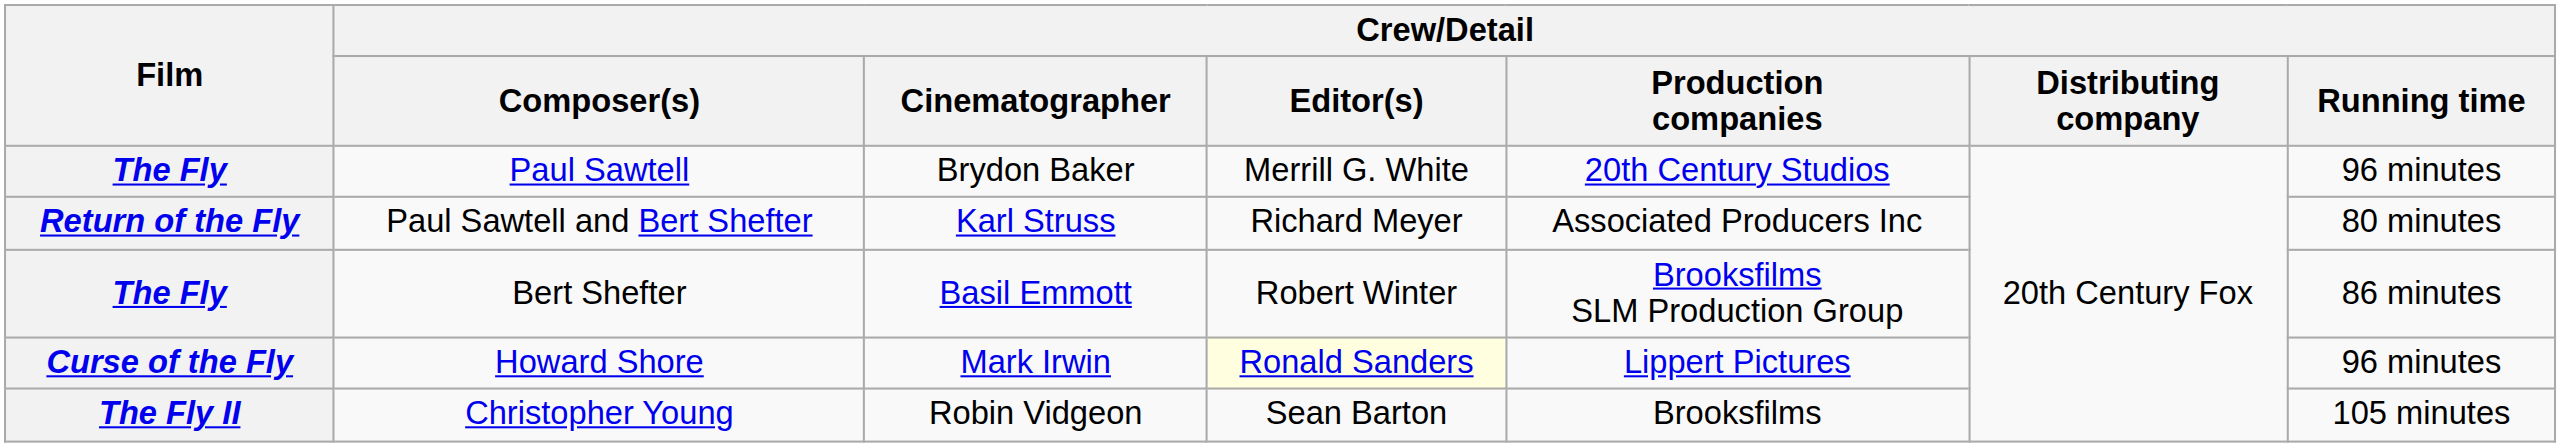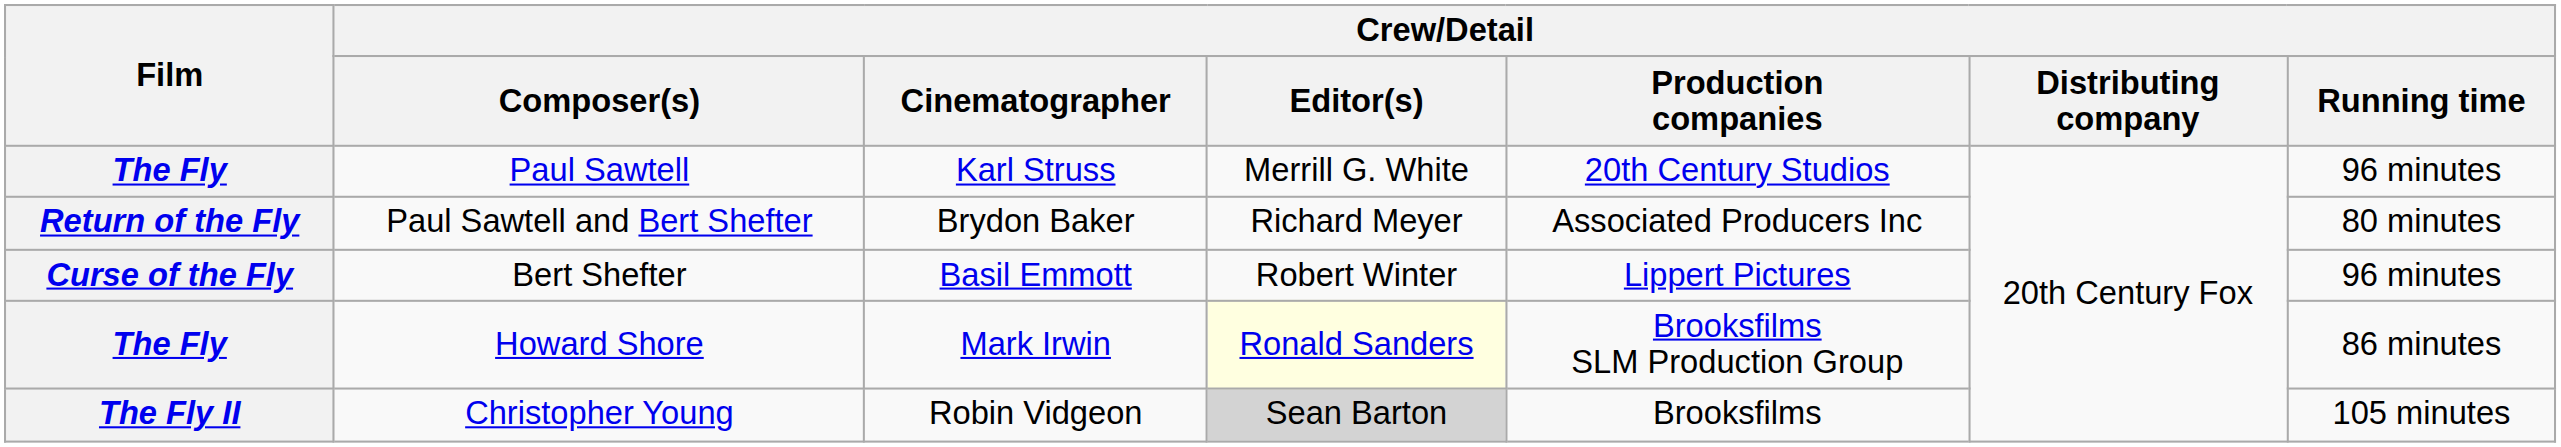 <table class="wikitable sortable" style="text-align:center; width:99%;">
 <tr>
 <th rowspan="2">Film</th>
 <th colspan="7">Crew/Detail</th>
 </tr>
 <tr>
 <th>Composer(s)</th>
 <th>Cinematographer</th>
 <th>Editor(s)</th>
 <th>Production <br>companies</th>
 <th>Distributing <br>company</th>
 <th>Running time</th>
 </tr>
 <tr>
 <th><em><a href='#'>The Fly</a></em></th>
 <td><a href='#'>Paul Sawtell</a></td>
-<td>Brydon Baker</td>
+<td><a href='#'>Karl Struss</a></td>
 <td>Merrill G. White</td>
 <td><a href='#'>20th Century Studios</a></td>
 <td rowspan="5">20th Century Fox</td>
 <td>96 minutes</td>
 </tr>
 <tr>
 <th><em><a href='#'>Return of the Fly</a></em></th>
 <td>Paul Sawtell and <a href='#'>Bert Shefter</a></td>
-<td><a href='#'>Karl Struss</a></td>
+<td>Brydon Baker</td>
 <td>Richard Meyer</td>
 <td>Associated Producers Inc</td>
 <td>80 minutes</td>
 </tr>
 <tr>
-<th><em><a href='#'>The Fly</a></em></th>
+<th><em><a href='#'>Curse of the Fly</a></em></th>
 <td>Bert Shefter</td>
 <td><a href='#'>Basil Emmott</a></td>
 <td>Robert Winter</td>
-<td><a href='#'>Brooksfilms</a> <br>SLM Production Group</td>
-<td>86 minutes</td>
+<td><a href='#'>Lippert Pictures</a></td>
+<td>96 minutes</td>
 </tr>
 <tr>
-<th><em><a href='#'>Curse of the Fly</a></em></th>
+<th><em><a href='#'>The Fly</a></em></th>
 <td><a href='#'>Howard Shore</a></td>
 <td><a href='#'>Mark Irwin</a></td>
 <td style="background: lightyellow;"><a href='#'>Ronald Sanders</a></td>
-<td><a href='#'>Lippert Pictures</a></td>
-<td>96 minutes</td>
+<td><a href='#'>Brooksfilms</a> <br>SLM Production Group</td>
+<td>86 minutes</td>
 </tr>
 <tr>
 <th><em><a href='#'>The Fly II</a></em></th>
 <td><a href='#'>Christopher Young</a></td>
 <td>Robin Vidgeon</td>
-<td>Sean Barton</td>
+<td style="background: lightgrey;">Sean Barton</td>
 <td>Brooksfilms</td>
 <td>105 minutes</td>
 </tr>
 </table>
